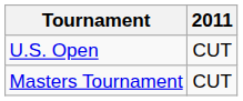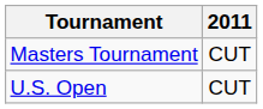 <table class="wikitable" style="font-size:95%;">
 <tr>
 <th>Tournament</th>
 <th>2011</th>
 </tr>
 <tr>
+<td><a href='#'>Masters Tournament</a></td>
+<td align=center>CUT</td>
+</tr>
+<tr>
 <td><a href='#'>U.S. Open</a></td>
 <td align=center>CUT</td>
 </tr>
-<tr>
-<td><a href='#'>Masters Tournament</a></td>
-<td align=center>CUT</td>
-</tr>
 </table>
